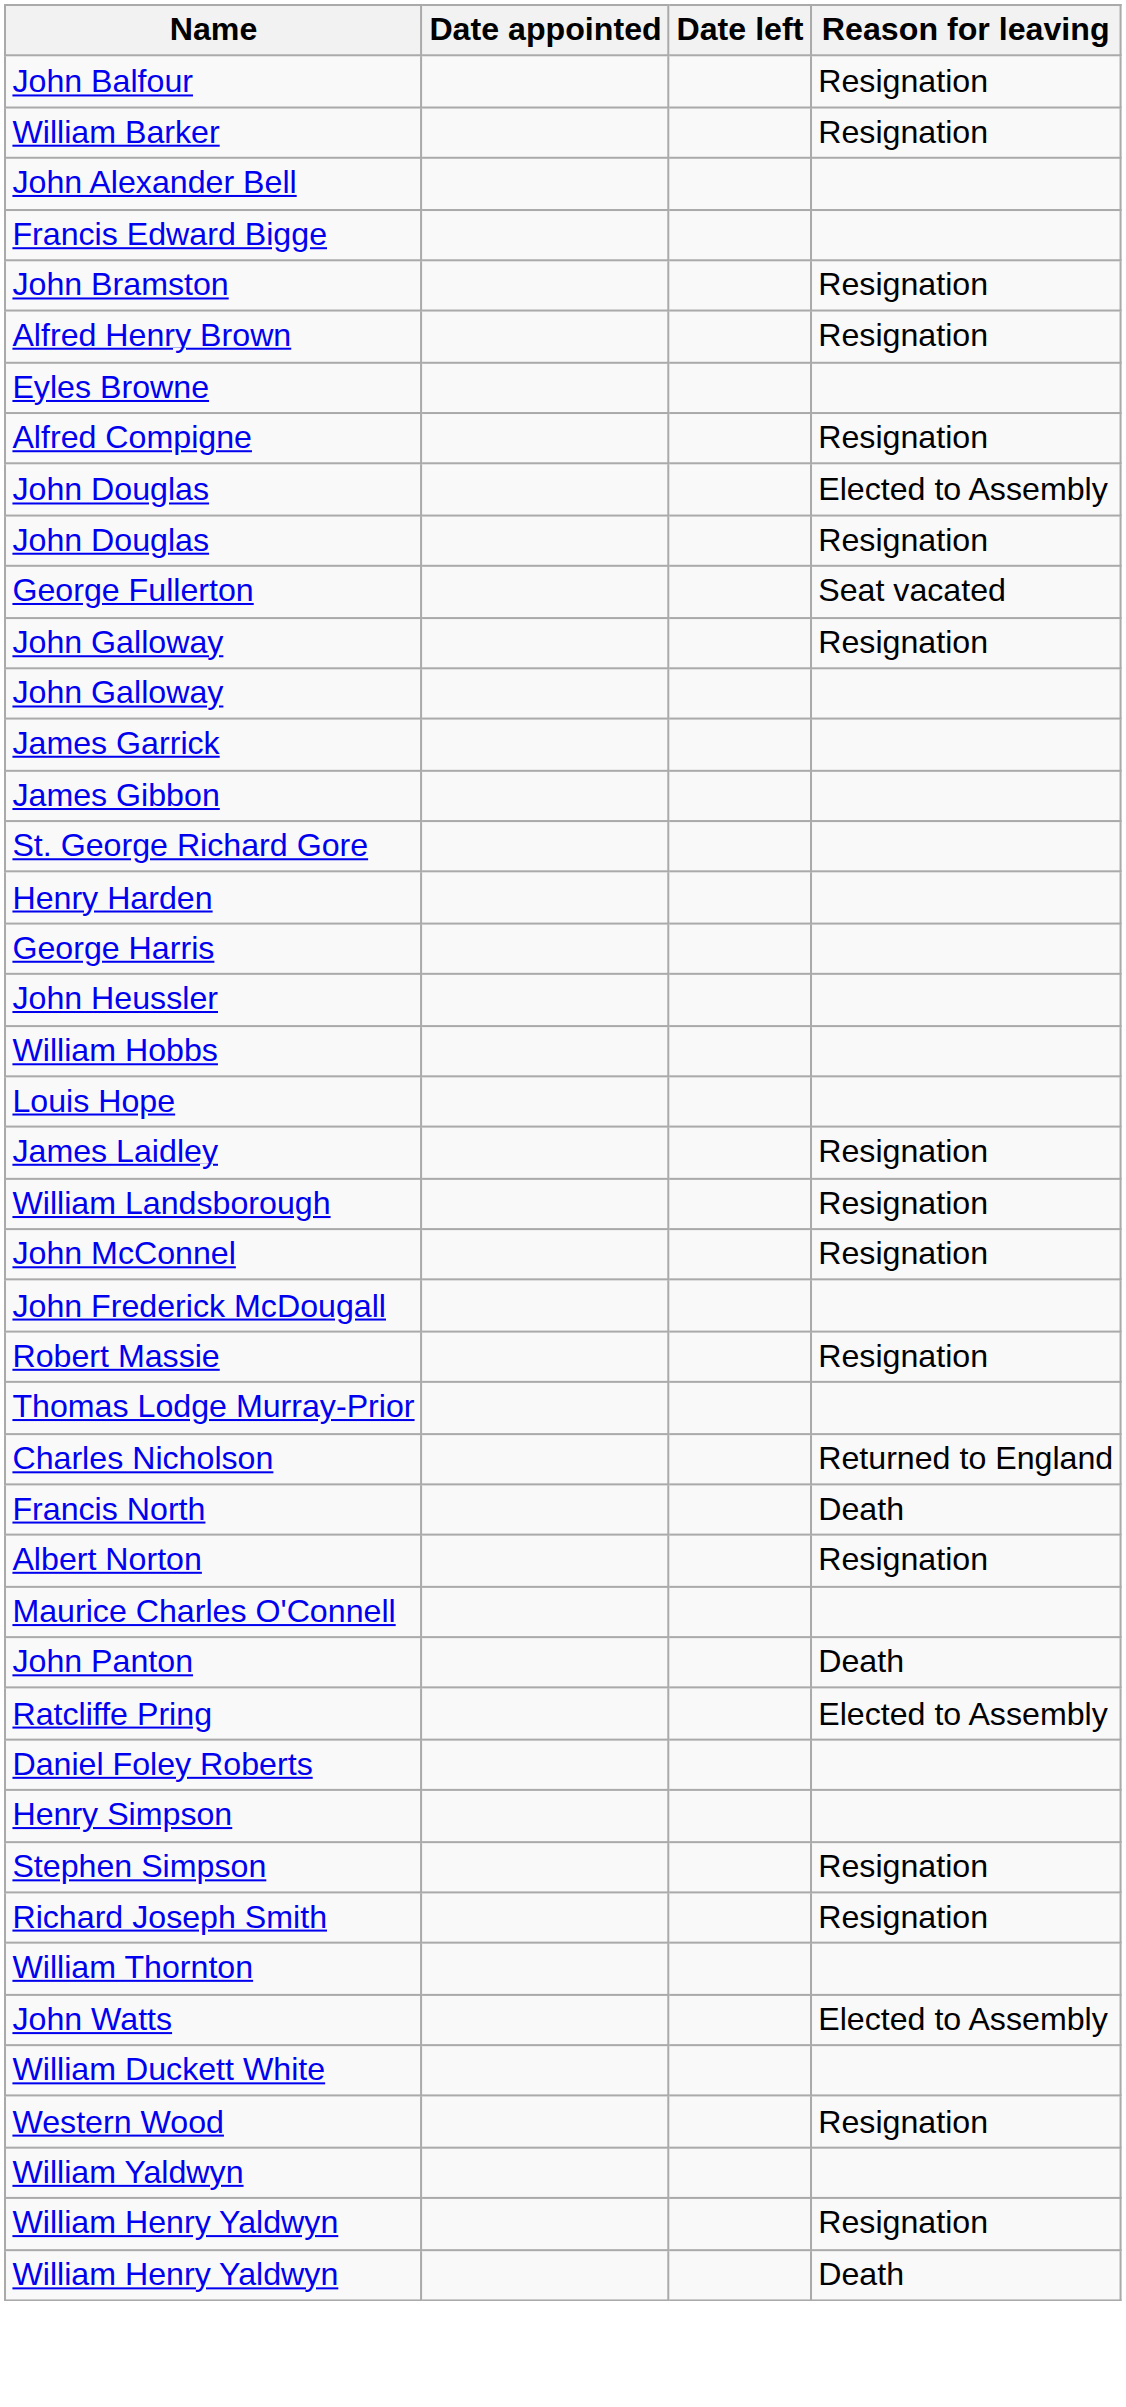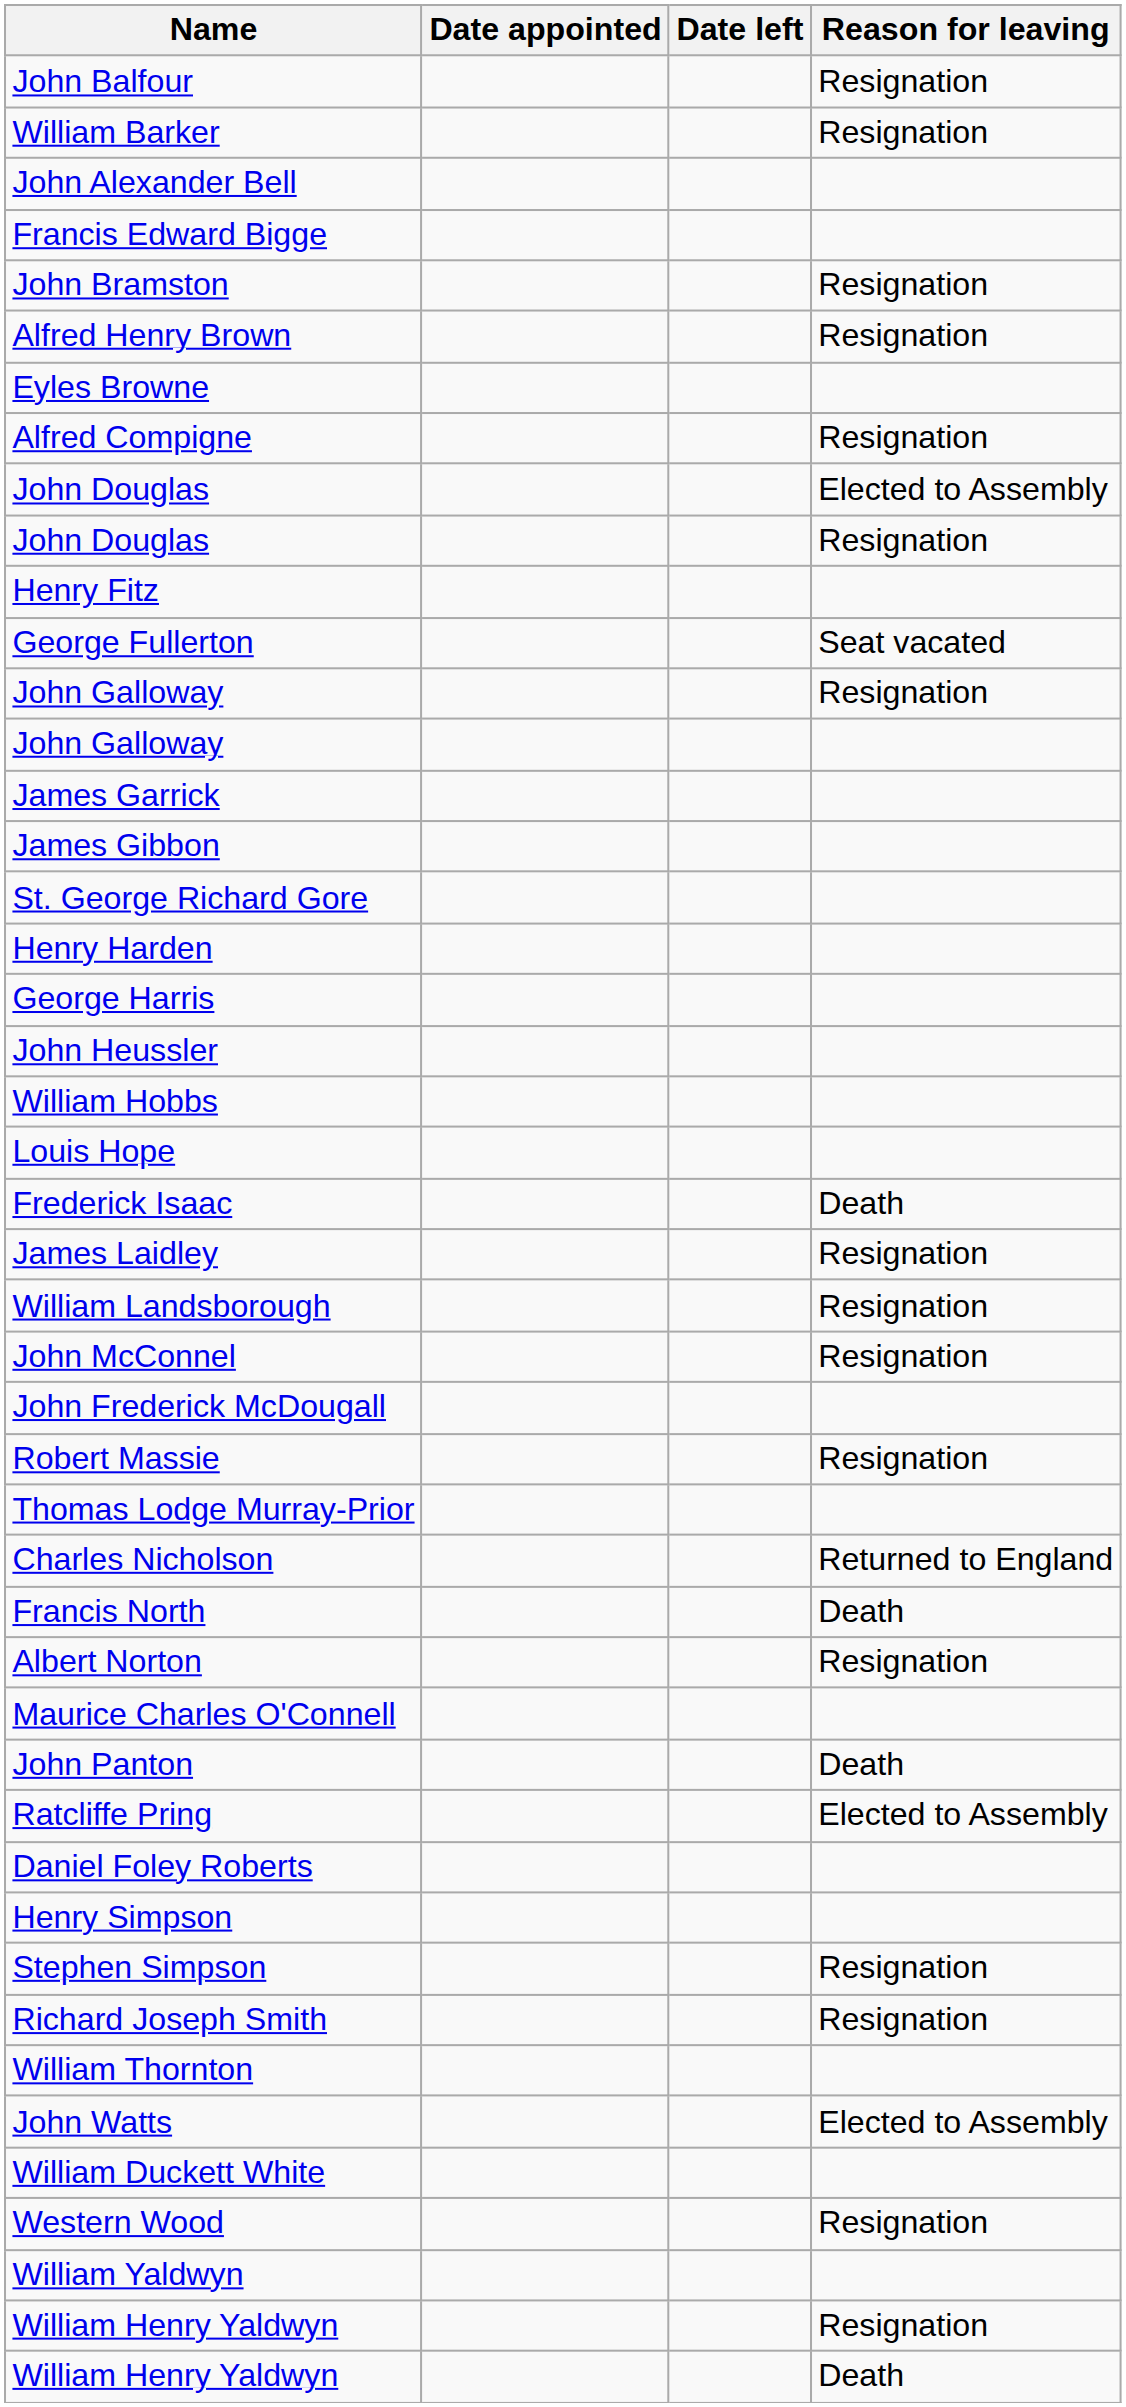 <table class="wikitable sortable">
 <tr>
 <th>Name</th>
 <th>Date appointed</th>
 <th>Date left</th>
 <th>Reason for leaving</th>
 </tr>
 <tr>
 <td><a href='#'>John Balfour</a></td>
 <td></td>
 <td></td>
 <td>Resignation</td>
 </tr>
 <tr>
 <td><a href='#'>William Barker</a></td>
 <td></td>
 <td></td>
 <td>Resignation</td>
 </tr>
 <tr>
 <td><a href='#'>John Alexander Bell</a></td>
 <td></td>
 <td><em></em></td>
 <td></td>
 </tr>
 <tr>
 <td><a href='#'>Francis Edward Bigge</a></td>
 <td></td>
 <td><em></em></td>
 <td></td>
 </tr>
 <tr>
 <td><a href='#'>John Bramston</a></td>
 <td></td>
 <td></td>
 <td>Resignation</td>
 </tr>
 <tr>
 <td><a href='#'>Alfred Henry Brown</a></td>
 <td></td>
 <td></td>
 <td>Resignation</td>
 </tr>
 <tr>
 <td><a href='#'>Eyles Browne</a></td>
 <td></td>
 <td><em></em></td>
 <td></td>
 </tr>
 <tr>
 <td><a href='#'>Alfred Compigne</a></td>
 <td></td>
 <td></td>
 <td>Resignation</td>
 </tr>
 <tr>
 <td><a href='#'>John Douglas</a></td>
 <td></td>
 <td></td>
 <td>Elected to Assembly</td>
 </tr>
 <tr>
 <td><a href='#'>John Douglas</a></td>
 <td></td>
 <td></td>
 <td>Resignation</td>
 </tr>
 <tr>
+<td><a href='#'>Henry Fitz</a></td>
+<td></td>
+<td><em></em></td>
+<td></td>
+</tr>
+<tr>
 <td><a href='#'>George Fullerton</a></td>
 <td></td>
 <td></td>
 <td>Seat vacated</td>
 </tr>
 <tr>
 <td><a href='#'>John Galloway</a></td>
 <td></td>
 <td></td>
 <td>Resignation</td>
 </tr>
 <tr>
 <td><a href='#'>John Galloway</a></td>
 <td></td>
 <td><em></em></td>
 <td></td>
 </tr>
 <tr>
 <td><a href='#'>James Garrick</a></td>
 <td></td>
 <td><em></em></td>
 <td></td>
 </tr>
 <tr>
 <td><a href='#'>James Gibbon</a></td>
 <td></td>
 <td><em></em></td>
 <td></td>
 </tr>
 <tr>
 <td><a href='#'>St. George Richard Gore</a></td>
 <td></td>
 <td><em></em></td>
 <td></td>
 </tr>
 <tr>
 <td><a href='#'>Henry Harden</a></td>
 <td></td>
 <td><em></em></td>
 <td></td>
 </tr>
 <tr>
 <td><a href='#'>George Harris</a></td>
 <td></td>
 <td><em></em></td>
 <td></td>
 </tr>
 <tr>
 <td><a href='#'>John Heussler</a></td>
 <td></td>
 <td><em></em></td>
 <td></td>
 </tr>
 <tr>
 <td><a href='#'>William Hobbs</a></td>
 <td></td>
 <td><em></em></td>
 <td></td>
 </tr>
 <tr>
 <td><a href='#'>Louis Hope</a></td>
 <td></td>
 <td><em></em></td>
 <td></td>
+</tr>
+<tr>
+<td><a href='#'>Frederick Isaac</a></td>
+<td></td>
+<td></td>
+<td>Death</td>
 </tr>
 <tr>
 <td><a href='#'>James Laidley</a></td>
 <td></td>
 <td></td>
 <td>Resignation</td>
 </tr>
 <tr>
 <td><a href='#'>William Landsborough</a></td>
 <td></td>
 <td></td>
 <td>Resignation</td>
 </tr>
 <tr>
 <td><a href='#'>John McConnel</a></td>
 <td></td>
 <td></td>
 <td>Resignation</td>
 </tr>
 <tr>
 <td><a href='#'>John Frederick McDougall</a></td>
 <td></td>
 <td><em></em></td>
 <td></td>
 </tr>
 <tr>
 <td><a href='#'>Robert Massie</a></td>
 <td></td>
 <td></td>
 <td>Resignation</td>
 </tr>
 <tr>
 <td><a href='#'>Thomas Lodge Murray-Prior</a></td>
 <td></td>
 <td><em></em></td>
 <td></td>
 </tr>
 <tr>
 <td><a href='#'>Charles Nicholson</a></td>
 <td></td>
 <td></td>
 <td>Returned to England</td>
 </tr>
 <tr>
 <td><a href='#'>Francis North</a></td>
 <td></td>
 <td></td>
 <td>Death</td>
 </tr>
 <tr>
 <td><a href='#'>Albert Norton</a></td>
 <td></td>
 <td></td>
 <td>Resignation</td>
 </tr>
 <tr>
 <td><a href='#'>Maurice Charles O'Connell</a></td>
 <td></td>
 <td><em></em></td>
 <td></td>
 </tr>
 <tr>
 <td><a href='#'>John Panton</a></td>
 <td></td>
 <td></td>
 <td>Death</td>
 </tr>
 <tr>
 <td><a href='#'>Ratcliffe Pring</a></td>
 <td></td>
 <td></td>
 <td>Elected to Assembly</td>
 </tr>
 <tr>
 <td><a href='#'>Daniel Foley Roberts</a></td>
 <td></td>
 <td><em></em></td>
 <td></td>
 </tr>
 <tr>
 <td><a href='#'>Henry Simpson</a></td>
 <td></td>
 <td><em></em></td>
 <td></td>
 </tr>
 <tr>
 <td><a href='#'>Stephen Simpson</a></td>
 <td></td>
 <td></td>
 <td>Resignation</td>
 </tr>
 <tr>
 <td><a href='#'>Richard Joseph Smith</a></td>
 <td></td>
 <td></td>
 <td>Resignation</td>
 </tr>
 <tr>
 <td><a href='#'>William Thornton</a></td>
 <td></td>
 <td><em></em></td>
 <td></td>
 </tr>
 <tr>
 <td><a href='#'>John Watts</a></td>
 <td></td>
 <td></td>
 <td>Elected to Assembly</td>
 </tr>
 <tr>
 <td><a href='#'>William Duckett White</a></td>
 <td></td>
 <td><em></em></td>
 <td></td>
 </tr>
 <tr>
 <td><a href='#'>Western Wood</a></td>
 <td></td>
 <td></td>
 <td>Resignation</td>
 </tr>
 <tr>
 <td><a href='#'>William Yaldwyn</a></td>
 <td></td>
 <td><em></em></td>
 <td></td>
 </tr>
 <tr>
 <td><a href='#'>William Henry Yaldwyn</a></td>
 <td></td>
 <td></td>
 <td>Resignation</td>
 </tr>
 <tr>
 <td><a href='#'>William Henry Yaldwyn</a></td>
 <td></td>
 <td></td>
 <td>Death</td>
 </tr>
 </table>
